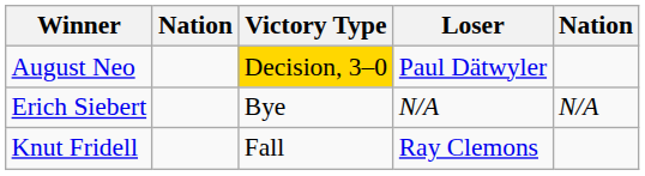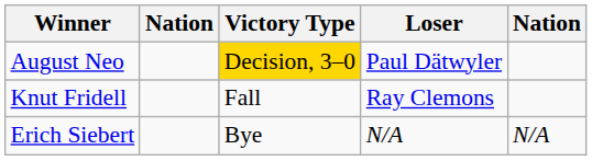 <table class="wikitable sortable" style="text-align:left;">
 <tr>
 <th>Winner</th>
 <th>Nation</th>
 <th>Victory Type</th>
 <th>Loser</th>
 <th>Nation</th>
 </tr>
 <tr>
 <td><a href='#'>August Neo</a></td>
 <td></td>
 <td style="background: gold;">Decision, 3–0</td>
 <td><a href='#'>Paul Dätwyler</a></td>
 <td></td>
 </tr>
 <tr>
+<td><a href='#'>Knut Fridell</a></td>
+<td></td>
+<td>Fall</td>
+<td><a href='#'>Ray Clemons</a></td>
+<td></td>
+</tr>
+<tr>
 <td><a href='#'>Erich Siebert</a></td>
 <td></td>
 <td>Bye</td>
 <td><em>N/A</em></td>
 <td><em>N/A</em></td>
 </tr>
-<tr>
-<td><a href='#'>Knut Fridell</a></td>
-<td></td>
-<td>Fall</td>
-<td><a href='#'>Ray Clemons</a></td>
-<td></td>
-</tr>
 </table>
